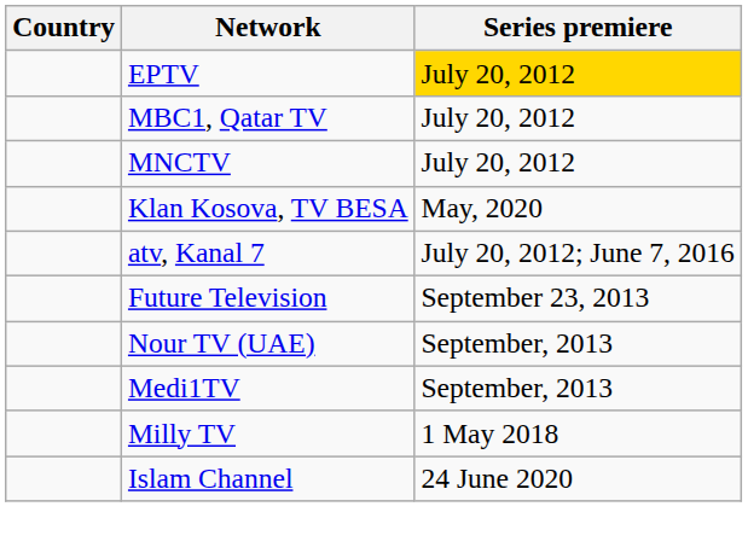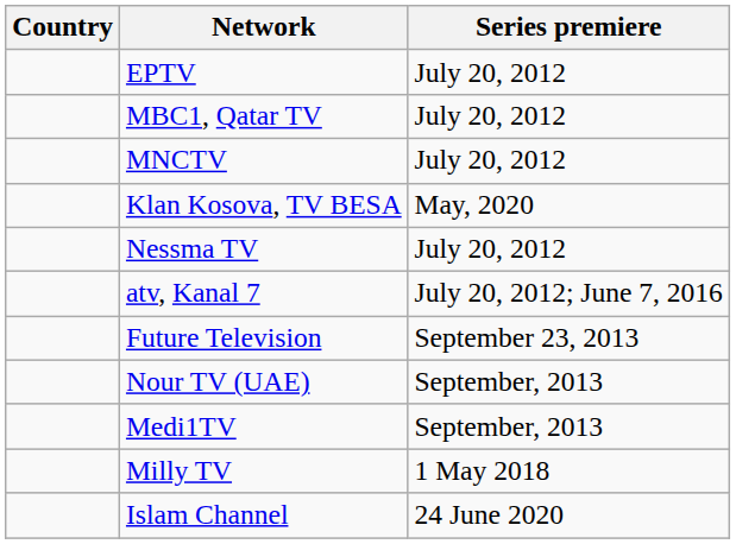 <table class="sortable wikitable">
 <tr>
 <th>Country</th>
 <th>Network</th>
 <th>Series premiere</th>
 </tr>
 <tr>
 <td></td>
 <td><a href='#'>EPTV</a></td>
-<td style="background: gold;">July 20, 2012</td>
+<td>July 20, 2012</td>
 </tr>
 <tr>
 <td></td>
 <td><a href='#'>MBC1</a>, <a href='#'>Qatar TV</a></td>
 <td>July 20, 2012</td>
 </tr>
 <tr>
 <td></td>
 <td><a href='#'>MNCTV</a></td>
 <td>July 20, 2012</td>
 </tr>
 <tr>
 <td></td>
 <td><a href='#'>Klan Kosova</a>, <a href='#'>TV BESA</a></td>
 <td>May, 2020</td>
+</tr>
+<tr>
+<td></td>
+<td><a href='#'>Nessma TV</a></td>
+<td>July 20, 2012</td>
 </tr>
 <tr>
 <td></td>
 <td><a href='#'>atv</a>, <a href='#'>Kanal 7</a></td>
 <td>July 20, 2012; June 7, 2016</td>
 </tr>
 <tr>
 <td></td>
 <td><a href='#'>Future Television</a></td>
 <td>September 23, 2013</td>
 </tr>
 <tr>
 <td></td>
 <td><a href='#'>Nour TV (UAE)</a></td>
 <td>September, 2013</td>
 </tr>
 <tr>
 <td></td>
 <td><a href='#'>Medi1TV</a></td>
 <td>September, 2013</td>
 </tr>
 <tr>
 <td></td>
 <td><a href='#'>Milly TV</a></td>
 <td>1 May 2018</td>
 </tr>
 <tr>
 <td></td>
 <td><a href='#'>Islam Channel</a></td>
 <td>24 June 2020</td>
 </tr>
 </table>
